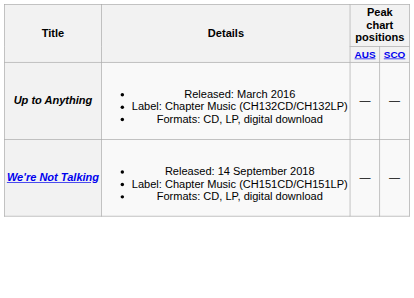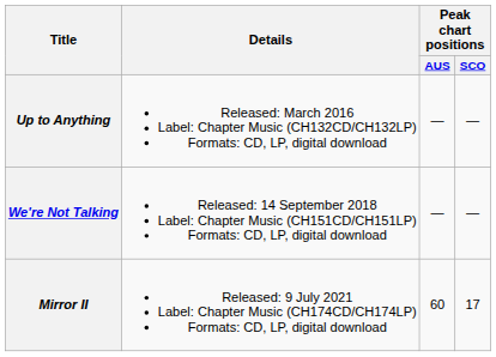 <table class="wikitable plainrowheaders" style="text-align:center;">
 <tr>
 <th scope="col" rowspan="2">Title</th>
 <th scope="col" rowspan="2">Details</th>
 <th colspan="2">Peak chart positions</th>
 </tr>
 <tr>
 <th scope="col" style="width:2.5em;font-size:90%;"><a href='#'>AUS</a><br></th>
 <th scope="col" style="width:2.5em;font-size:90%;"><a href='#'>SCO</a><br></th>
 </tr>
 <tr>
 <th scope="row"><em>Up to Anything</em></th>
 <td><br><ul><li>Released: March 2016</li><li>Label: Chapter Music (CH132CD/CH132LP)</li><li>Formats: CD, LP, digital download</li></ul></td>
 <td>—</td>
 <td>—</td>
 </tr>
 <tr>
 <th scope="row"><em><a href='#'>We're Not Talking</a></em></th>
 <td><br><ul><li>Released: 14 September 2018</li><li>Label: Chapter Music (CH151CD/CH151LP)</li><li>Formats: CD, LP, digital download</li></ul></td>
 <td>—</td>
 <td>—</td>
 </tr>
+<tr>
+<th scope="row"><em>Mirror II</em></th>
+<td><br><ul><li>Released: 9 July 2021</li><li>Label: Chapter Music (CH174CD/CH174LP)</li><li>Formats: CD, LP, digital download</li></ul></td>
+<td>60</td>
+<td>17</td>
+</tr>
 </table>
